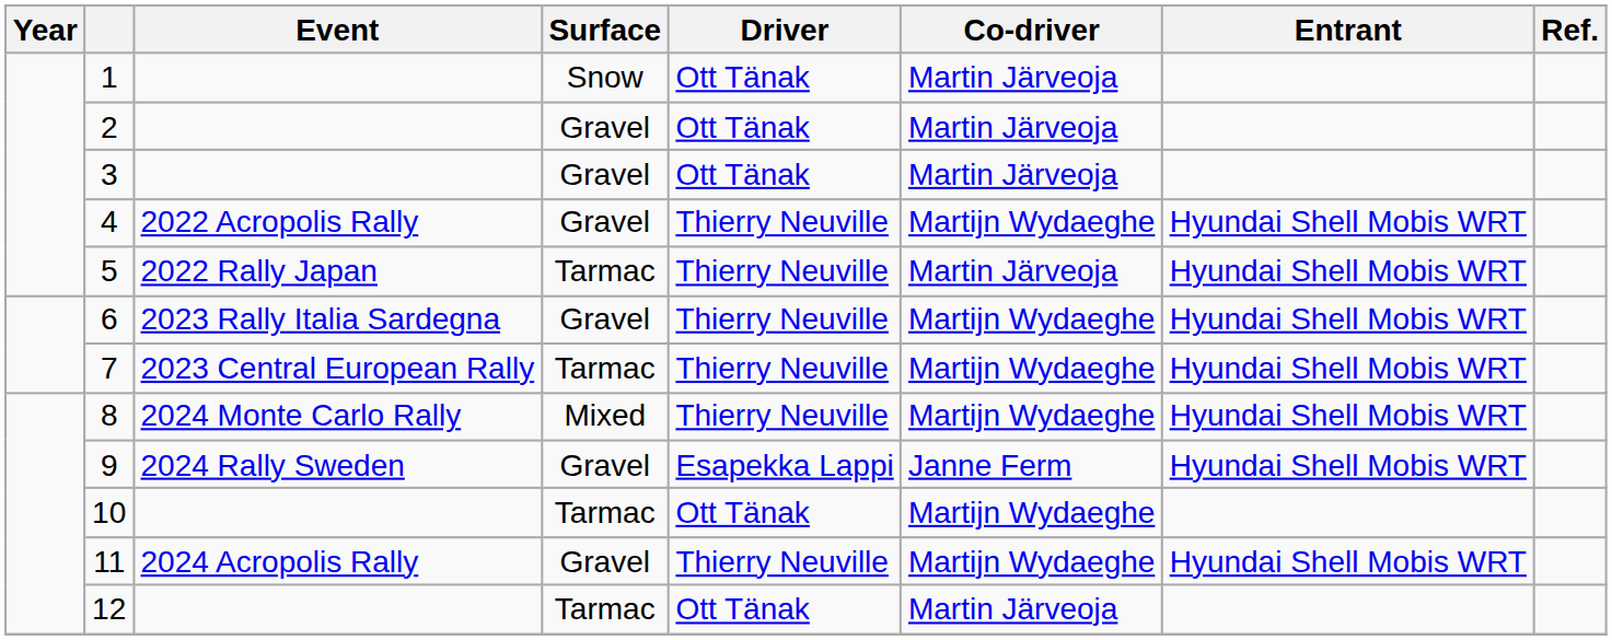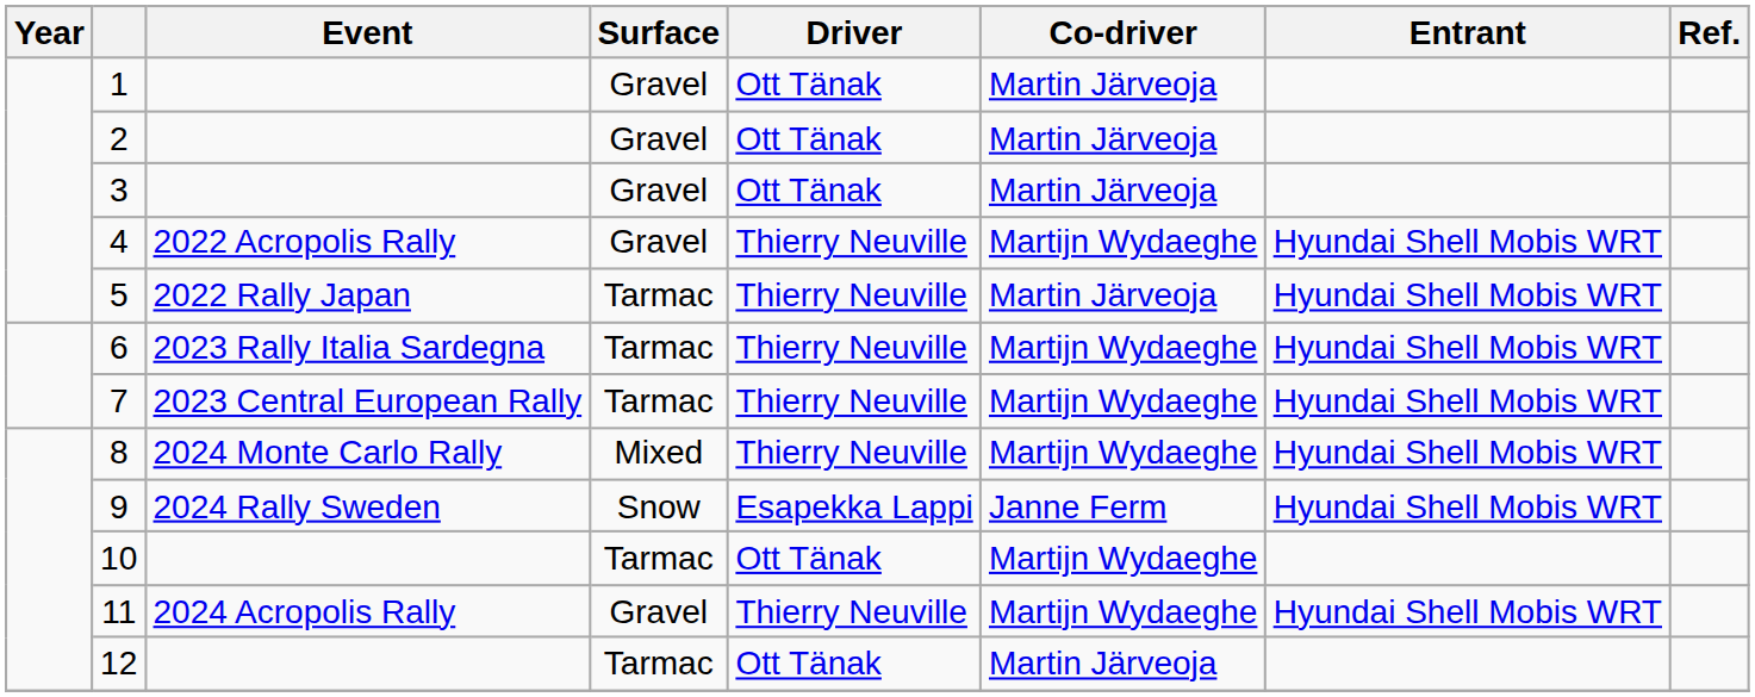 <table class="wikitable" style="font-size: 85%;">
 <tr>
 <th>Year</th>
 <th></th>
 <th>Event</th>
 <th>Surface</th>
 <th>Driver</th>
 <th>Co-driver</th>
 <th>Entrant</th>
 <th>Ref.</th>
 </tr>
 <tr>
 <td rowspan="5" align="center"></td>
 <td align="center">1</td>
 <td></td>
-<td align="center">Snow</td>
+<td align="center">Gravel</td>
 <td> <a href='#'>Ott Tänak</a></td>
 <td> <a href='#'>Martin Järveoja</a></td>
 <td></td>
 <td align="center"></td>
 </tr>
 <tr>
 <td align="center">2</td>
 <td></td>
 <td align="center">Gravel</td>
 <td> <a href='#'>Ott Tänak</a></td>
 <td> <a href='#'>Martin Järveoja</a></td>
 <td></td>
 <td align="center"></td>
 </tr>
 <tr>
 <td align="center">3</td>
 <td></td>
 <td align="center">Gravel</td>
 <td> <a href='#'>Ott Tänak</a></td>
 <td> <a href='#'>Martin Järveoja</a></td>
 <td></td>
 <td align="center"></td>
 </tr>
 <tr>
 <td align="center">4</td>
 <td> <a href='#'>2022 Acropolis Rally</a></td>
 <td align="center">Gravel</td>
 <td> <a href='#'>Thierry Neuville</a></td>
 <td> <a href='#'>Martijn Wydaeghe</a></td>
 <td> <a href='#'>Hyundai Shell Mobis WRT</a></td>
 <td align="center"></td>
 </tr>
 <tr>
 <td align="center">5</td>
 <td> <a href='#'>2022 Rally Japan</a></td>
 <td align="center">Tarmac</td>
 <td> <a href='#'>Thierry Neuville</a></td>
 <td> <a href='#'>Martin Järveoja</a></td>
 <td> <a href='#'>Hyundai Shell Mobis WRT</a></td>
 <td align="center"></td>
 </tr>
 <tr>
 <td rowspan="2" align="center"></td>
 <td align="center">6</td>
 <td> <a href='#'>2023 Rally Italia Sardegna</a></td>
-<td align="center">Gravel</td>
+<td align="center">Tarmac</td>
 <td> <a href='#'>Thierry Neuville</a></td>
 <td> <a href='#'>Martijn Wydaeghe</a></td>
 <td> <a href='#'>Hyundai Shell Mobis WRT</a></td>
 <td align="center"></td>
 </tr>
 <tr>
 <td align="center">7</td>
 <td> <a href='#'>2023 Central European Rally</a></td>
 <td align="center">Tarmac</td>
 <td> <a href='#'>Thierry Neuville</a></td>
 <td> <a href='#'>Martijn Wydaeghe</a></td>
 <td> <a href='#'>Hyundai Shell Mobis WRT</a></td>
 <td align="center"></td>
 </tr>
 <tr>
 <td rowspan="5" align="center"></td>
 <td align="center">8</td>
 <td> <a href='#'>2024 Monte Carlo Rally</a></td>
 <td align="center">Mixed</td>
 <td> <a href='#'>Thierry Neuville</a></td>
 <td> <a href='#'>Martijn Wydaeghe</a></td>
 <td> <a href='#'>Hyundai Shell Mobis WRT</a></td>
 <td align="center"></td>
 </tr>
 <tr>
 <td align="center">9</td>
 <td> <a href='#'>2024 Rally Sweden</a></td>
-<td align="center">Gravel</td>
+<td align="center">Snow</td>
 <td> <a href='#'>Esapekka Lappi</a></td>
 <td> <a href='#'>Janne Ferm</a></td>
 <td> <a href='#'>Hyundai Shell Mobis WRT</a></td>
 <td align="center"></td>
 </tr>
 <tr>
 <td align="center">10</td>
 <td></td>
 <td align="center">Tarmac</td>
 <td> <a href='#'>Ott Tänak</a></td>
 <td> <a href='#'>Martijn Wydaeghe</a></td>
 <td></td>
 <td align="center"></td>
 </tr>
 <tr>
 <td align="center">11</td>
 <td> <a href='#'>2024 Acropolis Rally</a></td>
 <td align="center">Gravel</td>
 <td> <a href='#'>Thierry Neuville</a></td>
 <td> <a href='#'>Martijn Wydaeghe</a></td>
 <td> <a href='#'>Hyundai Shell Mobis WRT</a></td>
 <td align="center"></td>
 </tr>
 <tr>
 <td align="center">12</td>
 <td></td>
 <td align="center">Tarmac</td>
 <td> <a href='#'>Ott Tänak</a></td>
 <td> <a href='#'>Martin Järveoja</a></td>
 <td></td>
 <td align="center"></td>
 </tr>
 <tr>
 </tr>
 </table>
